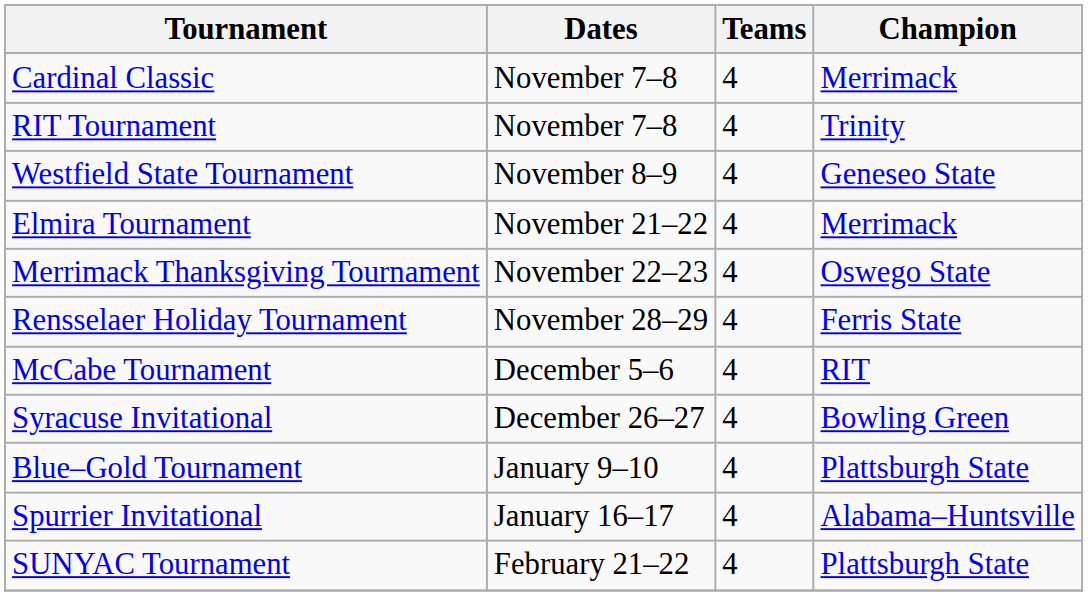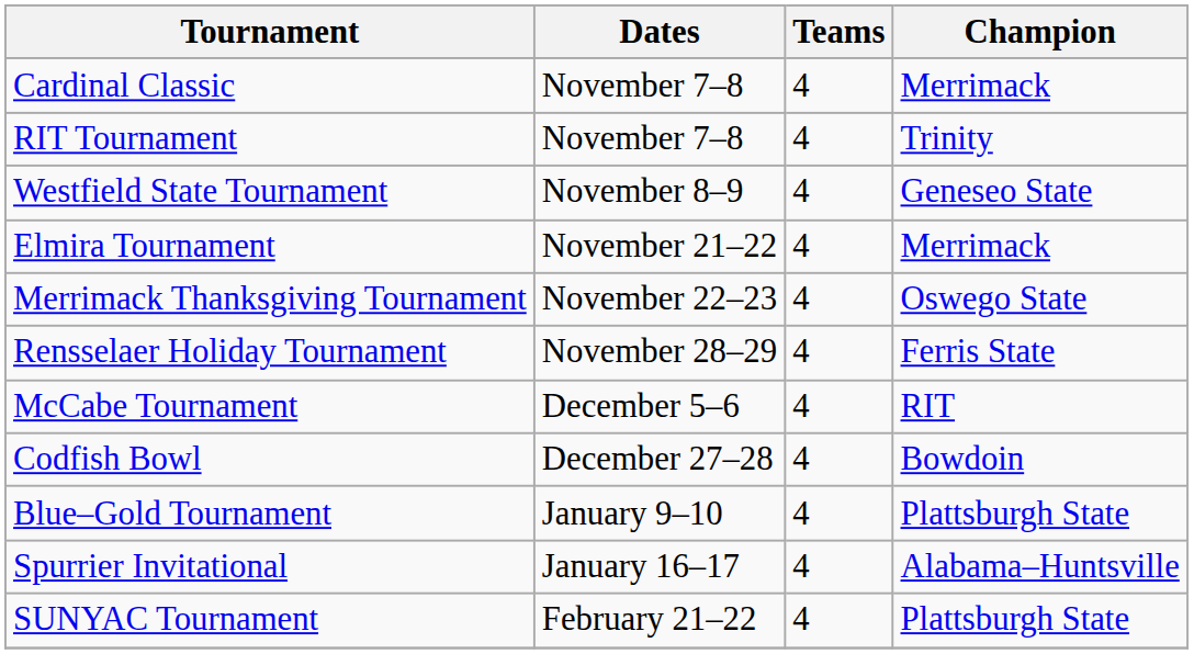 <table class="wikitable">
 <tr>
 <th>Tournament</th>
 <th>Dates</th>
 <th>Teams</th>
 <th>Champion</th>
 </tr>
 <tr>
 <td><a href='#'>Cardinal Classic</a></td>
 <td>November 7–8</td>
 <td>4</td>
 <td><a href='#'>Merrimack</a></td>
 </tr>
 <tr>
 <td><a href='#'>RIT Tournament</a></td>
 <td>November 7–8</td>
 <td>4</td>
 <td><a href='#'>Trinity</a></td>
 </tr>
 <tr>
 <td><a href='#'>Westfield State Tournament</a></td>
 <td>November 8–9</td>
 <td>4</td>
 <td><a href='#'>Geneseo State</a></td>
 </tr>
 <tr>
 <td><a href='#'>Elmira Tournament</a></td>
 <td>November 21–22</td>
 <td>4</td>
 <td><a href='#'>Merrimack</a></td>
 </tr>
 <tr>
 <td><a href='#'>Merrimack Thanksgiving Tournament</a></td>
 <td>November 22–23</td>
 <td>4</td>
 <td><a href='#'>Oswego State</a></td>
 </tr>
 <tr>
 <td><a href='#'>Rensselaer Holiday Tournament</a></td>
 <td>November 28–29</td>
 <td>4</td>
 <td><a href='#'>Ferris State</a></td>
 </tr>
 <tr>
 <td><a href='#'>McCabe Tournament</a></td>
 <td>December 5–6</td>
 <td>4</td>
 <td><a href='#'>RIT</a></td>
 </tr>
 <tr>
-<td><a href='#'>Syracuse Invitational</a></td>
-<td>December 26–27</td>
+<td><a href='#'>Codfish Bowl</a></td>
+<td>December 27–28</td>
 <td>4</td>
-<td><a href='#'>Bowling Green</a></td>
+<td><a href='#'>Bowdoin</a></td>
 </tr>
 <tr>
 <td><a href='#'>Blue–Gold Tournament</a></td>
 <td>January 9–10</td>
 <td>4</td>
 <td><a href='#'>Plattsburgh State</a></td>
 </tr>
 <tr>
 <td><a href='#'>Spurrier Invitational</a></td>
 <td>January 16–17</td>
 <td>4</td>
 <td><a href='#'>Alabama–Huntsville</a></td>
 </tr>
 <tr>
 <td><a href='#'>SUNYAC Tournament</a></td>
 <td>February 21–22</td>
 <td>4</td>
 <td><a href='#'>Plattsburgh State</a></td>
 </tr>
 <tr>
 </tr>
 </table>
